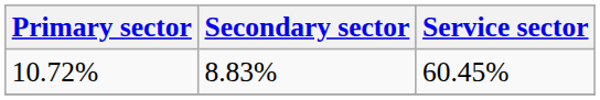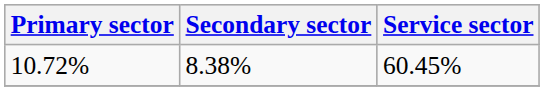 <table class="wikitable" border="1">
 <tr>
 <th><a href='#'>Primary sector</a></th>
 <th><a href='#'>Secondary sector</a></th>
 <th><a href='#'>Service sector</a></th>
 </tr>
 <tr>
 <td>10.72%</td>
-<td>8.83%</td>
+<td>8.38%</td>
 <td>60.45%</td>
 </tr>
 <tr>
 </tr>
 </table>
